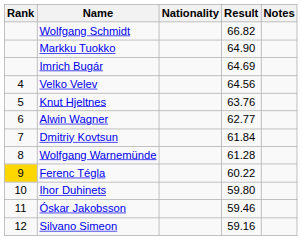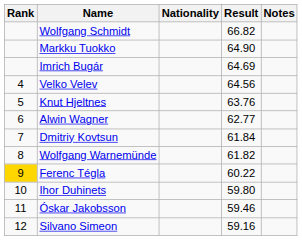 <table class="wikitable sortable" style="text-align:center">
 <tr>
 <th>Rank</th>
 <th>Name</th>
 <th>Nationality</th>
 <th>Result</th>
 <th>Notes</th>
 </tr>
 <tr>
 <td></td>
 <td align=left><a href='#'>Wolfgang Schmidt</a></td>
 <td align=left></td>
 <td>66.82</td>
 <td></td>
 </tr>
 <tr>
 <td></td>
 <td align=left><a href='#'>Markku Tuokko</a></td>
 <td align=left></td>
 <td>64.90</td>
 <td></td>
 </tr>
 <tr>
 <td></td>
 <td align=left><a href='#'>Imrich Bugár</a></td>
 <td align=left></td>
 <td>64.69</td>
 <td></td>
 </tr>
 <tr>
 <td>4</td>
 <td align=left><a href='#'>Velko Velev</a></td>
 <td align=left></td>
 <td>64.56</td>
 <td></td>
 </tr>
 <tr>
 <td>5</td>
 <td align=left><a href='#'>Knut Hjeltnes</a></td>
 <td align=left></td>
 <td>63.76</td>
 <td></td>
 </tr>
 <tr>
 <td>6</td>
 <td align=left><a href='#'>Alwin Wagner</a></td>
 <td align=left></td>
 <td>62.77</td>
 <td></td>
 </tr>
 <tr>
 <td>7</td>
 <td align=left><a href='#'>Dmitriy Kovtsun</a></td>
 <td align=left></td>
 <td>61.84</td>
 <td></td>
 </tr>
 <tr>
 <td>8</td>
 <td align=left><a href='#'>Wolfgang Warnemünde</a></td>
 <td align=left></td>
-<td>61.28</td>
+<td>61.82</td>
 <td></td>
 </tr>
 <tr>
 <td style="background: gold;">9</td>
 <td align=left><a href='#'>Ferenc Tégla</a></td>
 <td align=left></td>
 <td>60.22</td>
 <td></td>
 </tr>
 <tr>
 <td>10</td>
 <td align=left><a href='#'>Ihor Duhinets</a></td>
 <td align=left></td>
 <td>59.80</td>
 <td></td>
 </tr>
 <tr>
 <td>11</td>
 <td align=left><a href='#'>Óskar Jakobsson</a></td>
 <td align=left></td>
 <td>59.46</td>
 <td></td>
 </tr>
 <tr>
 <td>12</td>
 <td align=left><a href='#'>Silvano Simeon</a></td>
 <td align=left></td>
 <td>59.16</td>
 <td></td>
 </tr>
 </table>
